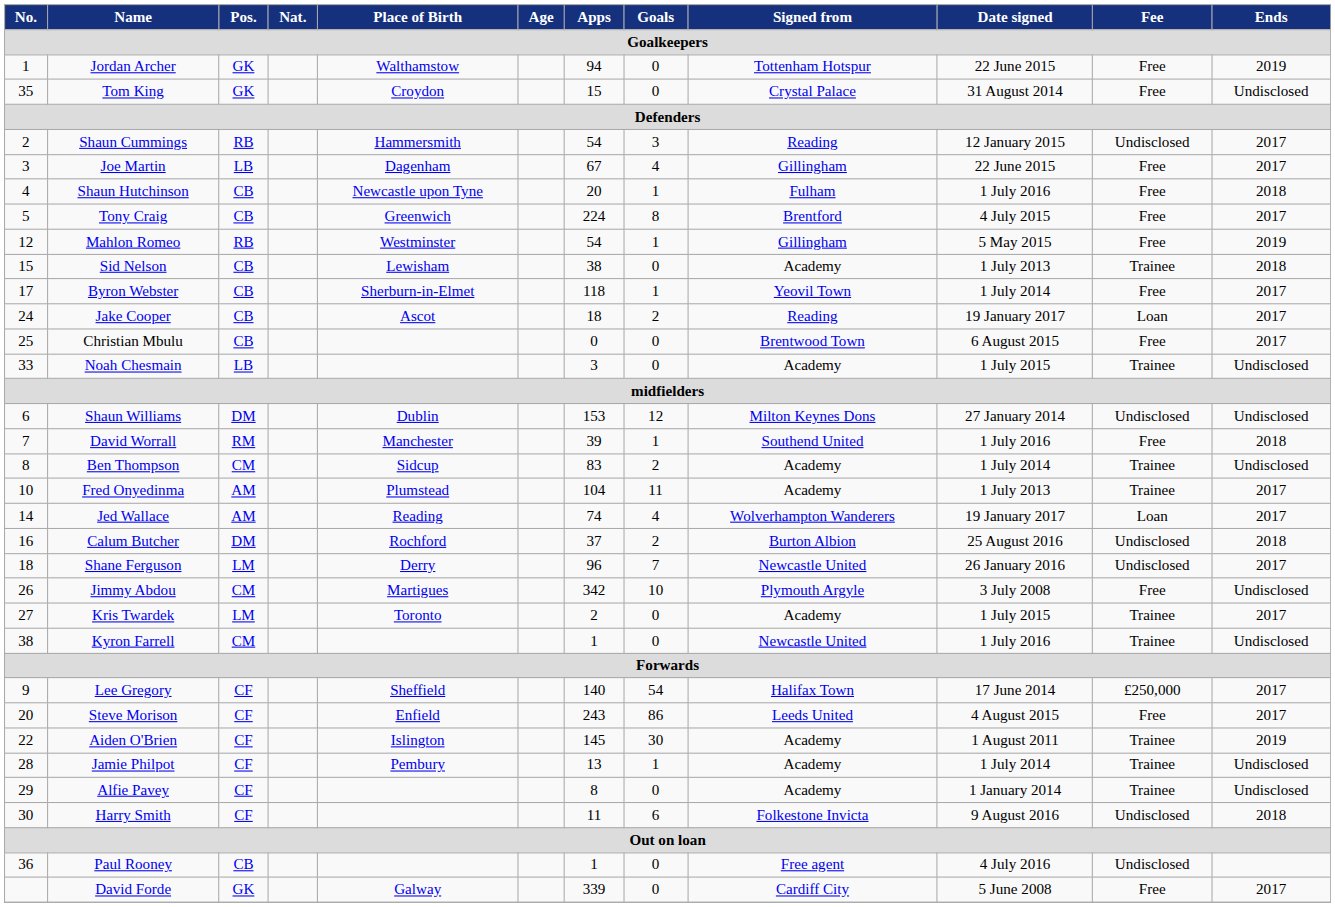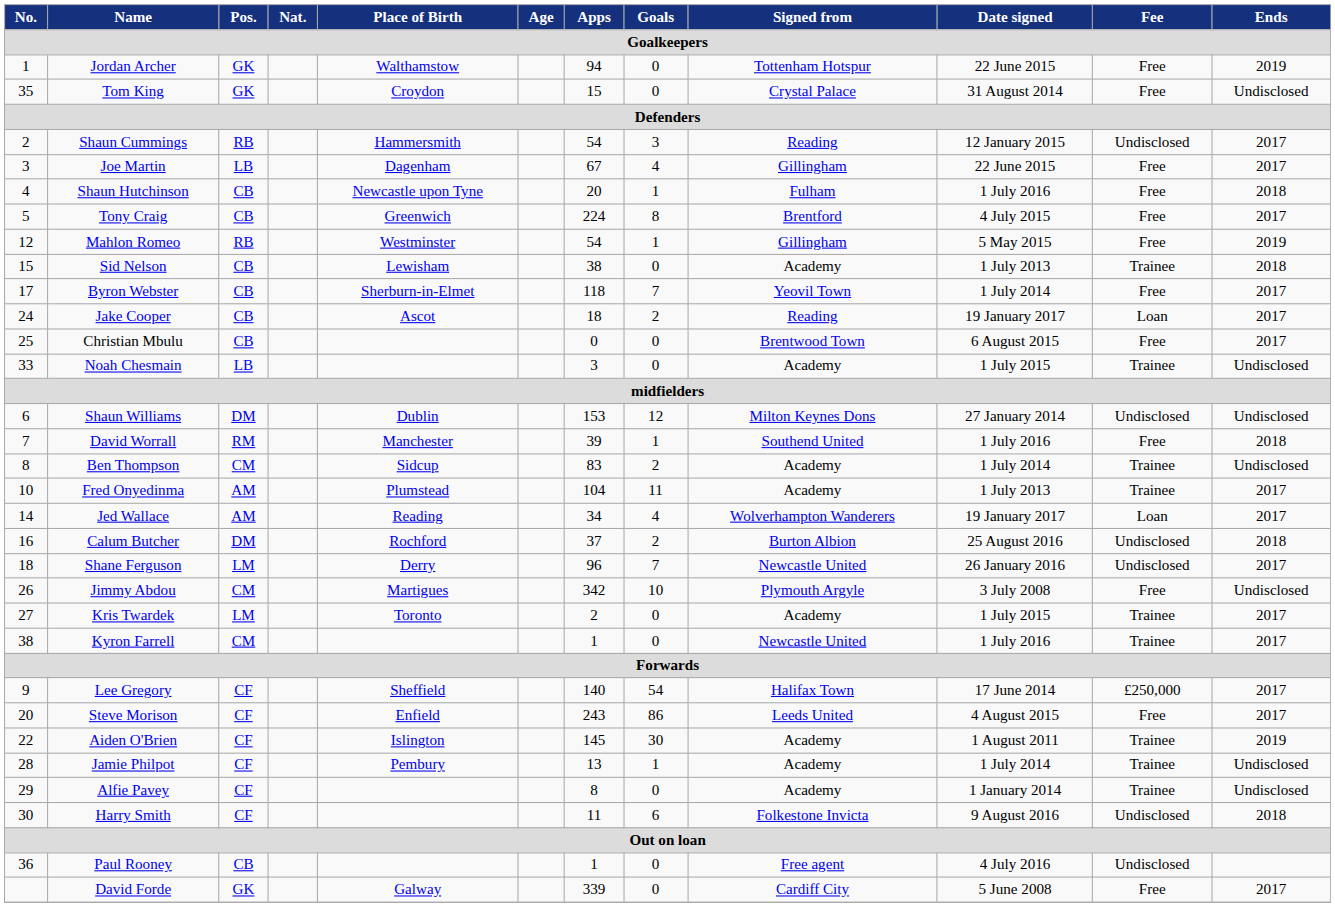 <table class="wikitable" style="text-align:center; font-size:90%; width:100%;">
 <tr>
 <th style="background:#15317E; color:white; text-align:center;">No.</th>
 <th style="background:#15317E; color:white; text-align:center;">Name</th>
 <th style="background:#15317E; color:white; text-align:center;">Pos.</th>
 <th style="background:#15317E; color:white; text-align:center;">Nat.</th>
 <th style="background:#15317E; color:white; text-align:center;">Place of Birth</th>
 <th style="background:#15317E; color:white; text-align:center;">Age</th>
 <th style="background:#15317E; color:white; text-align:center;">Apps</th>
 <th style="background:#15317E; color:white; text-align:center;">Goals</th>
 <th style="background:#15317E; color:white; text-align:center;">Signed from</th>
 <th style="background:#15317E; color:white; text-align:center;">Date signed</th>
 <th style="background:#15317E; color:white; text-align:center;">Fee</th>
 <th style="background:#15317E; color:white; text-align:center;">Ends</th>
 </tr>
 <tr>
 <th colspan="14" style="background:#dcdcdc; text-align:center;">Goalkeepers</th>
 </tr>
 <tr>
 <td>1</td>
 <td><a href='#'>Jordan Archer</a></td>
 <td><a href='#'>GK</a></td>
 <td></td>
 <td><a href='#'>Walthamstow</a></td>
 <td></td>
 <td>94</td>
 <td>0</td>
 <td><a href='#'>Tottenham Hotspur</a></td>
 <td>22 June 2015</td>
 <td>Free</td>
 <td>2019</td>
 </tr>
 <tr>
 <td>35</td>
 <td><a href='#'>Tom King</a></td>
 <td><a href='#'>GK</a></td>
 <td></td>
 <td><a href='#'>Croydon</a></td>
 <td></td>
 <td>15</td>
 <td>0</td>
 <td><a href='#'>Crystal Palace</a></td>
 <td>31 August 2014</td>
 <td>Free</td>
 <td>Undisclosed</td>
 </tr>
 <tr>
 <th colspan="14" style="background:#dcdcdc; text-align:center;">Defenders</th>
 </tr>
 <tr>
 <td>2</td>
 <td><a href='#'>Shaun Cummings</a></td>
 <td><a href='#'>RB</a></td>
 <td></td>
 <td><a href='#'>Hammersmith</a></td>
 <td></td>
 <td>54</td>
 <td>3</td>
 <td><a href='#'>Reading</a></td>
 <td>12 January 2015</td>
 <td>Undisclosed</td>
 <td>2017</td>
 </tr>
 <tr>
 <td>3</td>
 <td><a href='#'>Joe Martin</a></td>
 <td><a href='#'>LB</a></td>
 <td></td>
 <td><a href='#'>Dagenham</a></td>
 <td></td>
 <td>67</td>
 <td>4</td>
 <td><a href='#'>Gillingham</a></td>
 <td>22 June 2015</td>
 <td>Free</td>
 <td>2017</td>
 </tr>
 <tr>
 <td>4</td>
 <td><a href='#'>Shaun Hutchinson</a></td>
 <td><a href='#'>CB</a></td>
 <td></td>
 <td><a href='#'>Newcastle upon Tyne</a></td>
 <td></td>
 <td>20</td>
 <td>1</td>
 <td><a href='#'>Fulham</a></td>
 <td>1 July 2016</td>
 <td>Free</td>
 <td>2018</td>
 </tr>
 <tr>
 <td>5</td>
 <td><a href='#'>Tony Craig</a></td>
 <td><a href='#'>CB</a></td>
 <td></td>
 <td><a href='#'>Greenwich</a></td>
 <td></td>
 <td>224</td>
 <td>8</td>
 <td><a href='#'>Brentford</a></td>
 <td>4 July 2015</td>
 <td>Free</td>
 <td>2017</td>
 </tr>
 <tr>
 <td>12</td>
 <td><a href='#'>Mahlon Romeo</a></td>
 <td><a href='#'>RB</a></td>
 <td></td>
 <td><a href='#'>Westminster</a></td>
 <td></td>
 <td>54</td>
 <td>1</td>
 <td><a href='#'>Gillingham</a></td>
 <td>5 May 2015</td>
 <td>Free</td>
 <td>2019</td>
 </tr>
 <tr>
 <td>15</td>
 <td><a href='#'>Sid Nelson</a></td>
 <td><a href='#'>CB</a></td>
 <td></td>
 <td><a href='#'>Lewisham</a></td>
 <td></td>
 <td>38</td>
 <td>0</td>
 <td>Academy</td>
 <td>1 July 2013</td>
 <td>Trainee</td>
 <td>2018</td>
 </tr>
 <tr>
 <td>17</td>
 <td><a href='#'>Byron Webster</a></td>
 <td><a href='#'>CB</a></td>
 <td></td>
 <td><a href='#'>Sherburn-in-Elmet</a></td>
 <td></td>
 <td>118</td>
-<td>1</td>
+<td>7</td>
 <td><a href='#'>Yeovil Town</a></td>
 <td>1 July 2014</td>
 <td>Free</td>
 <td>2017</td>
 </tr>
 <tr>
 <td>24</td>
 <td><a href='#'>Jake Cooper</a></td>
 <td><a href='#'>CB</a></td>
 <td></td>
 <td><a href='#'>Ascot</a></td>
 <td></td>
 <td>18</td>
 <td>2</td>
 <td><a href='#'>Reading</a></td>
 <td>19 January 2017</td>
 <td>Loan</td>
 <td>2017</td>
 </tr>
 <tr>
 <td>25</td>
 <td>Christian Mbulu</td>
 <td><a href='#'>CB</a></td>
 <td></td>
 <td></td>
 <td></td>
 <td>0</td>
 <td>0</td>
 <td><a href='#'>Brentwood Town</a></td>
 <td>6 August 2015</td>
 <td>Free</td>
 <td>2017</td>
 </tr>
 <tr>
 <td>33</td>
 <td><a href='#'>Noah Chesmain</a></td>
 <td><a href='#'>LB</a></td>
 <td></td>
 <td></td>
 <td></td>
 <td>3</td>
 <td>0</td>
 <td>Academy</td>
 <td>1 July 2015</td>
 <td>Trainee</td>
 <td>Undisclosed</td>
 </tr>
 <tr>
 <th colspan="14" style="background:#dcdcdc; text-align:center;">midfielders</th>
 </tr>
 <tr>
 <td>6</td>
 <td><a href='#'>Shaun Williams</a></td>
 <td><a href='#'>DM</a></td>
 <td></td>
 <td><a href='#'>Dublin</a></td>
 <td></td>
 <td>153</td>
 <td>12</td>
 <td><a href='#'>Milton Keynes Dons</a></td>
 <td>27 January 2014</td>
 <td>Undisclosed</td>
 <td>Undisclosed</td>
 </tr>
 <tr>
 <td>7</td>
 <td><a href='#'>David Worrall</a></td>
 <td><a href='#'>RM</a></td>
 <td></td>
 <td><a href='#'>Manchester</a></td>
 <td></td>
 <td>39</td>
 <td>1</td>
 <td><a href='#'>Southend United</a></td>
 <td>1 July 2016</td>
 <td>Free</td>
 <td>2018</td>
 </tr>
 <tr>
 <td>8</td>
 <td><a href='#'>Ben Thompson</a></td>
 <td><a href='#'>CM</a></td>
 <td></td>
 <td><a href='#'>Sidcup</a></td>
 <td></td>
 <td>83</td>
 <td>2</td>
 <td>Academy</td>
 <td>1 July 2014</td>
 <td>Trainee</td>
 <td>Undisclosed</td>
 </tr>
 <tr>
 <td>10</td>
 <td><a href='#'>Fred Onyedinma</a></td>
 <td><a href='#'>AM</a></td>
 <td></td>
 <td><a href='#'>Plumstead</a></td>
 <td></td>
 <td>104</td>
 <td>11</td>
 <td>Academy</td>
 <td>1 July 2013</td>
 <td>Trainee</td>
 <td>2017</td>
 </tr>
 <tr>
 <td>14</td>
 <td><a href='#'>Jed Wallace</a></td>
 <td><a href='#'>AM</a></td>
 <td></td>
 <td><a href='#'>Reading</a></td>
 <td></td>
-<td>74</td>
+<td>34</td>
 <td>4</td>
 <td><a href='#'>Wolverhampton Wanderers</a></td>
 <td>19 January 2017</td>
 <td>Loan</td>
 <td>2017</td>
 </tr>
 <tr>
 <td>16</td>
 <td><a href='#'>Calum Butcher</a></td>
 <td><a href='#'>DM</a></td>
 <td></td>
 <td><a href='#'>Rochford</a></td>
 <td></td>
 <td>37</td>
 <td>2</td>
 <td><a href='#'>Burton Albion</a></td>
 <td>25 August 2016</td>
 <td>Undisclosed</td>
 <td>2018</td>
 </tr>
 <tr>
 <td>18</td>
 <td><a href='#'>Shane Ferguson</a></td>
 <td><a href='#'>LM</a></td>
 <td></td>
 <td><a href='#'>Derry</a></td>
 <td></td>
 <td>96</td>
 <td>7</td>
 <td><a href='#'>Newcastle United</a></td>
 <td>26 January 2016</td>
 <td>Undisclosed</td>
 <td>2017</td>
 </tr>
 <tr>
 <td>26</td>
 <td><a href='#'>Jimmy Abdou</a></td>
 <td><a href='#'>CM</a></td>
 <td></td>
 <td><a href='#'>Martigues</a></td>
 <td></td>
 <td>342</td>
 <td>10</td>
 <td><a href='#'>Plymouth Argyle</a></td>
 <td>3 July 2008</td>
 <td>Free</td>
 <td>Undisclosed</td>
 </tr>
 <tr>
 <td>27</td>
 <td><a href='#'>Kris Twardek</a></td>
 <td><a href='#'>LM</a></td>
 <td></td>
 <td><a href='#'>Toronto</a></td>
 <td></td>
 <td>2</td>
 <td>0</td>
 <td>Academy</td>
 <td>1 July 2015</td>
 <td>Trainee</td>
 <td>2017</td>
 </tr>
 <tr>
 <td>38</td>
 <td><a href='#'>Kyron Farrell</a></td>
 <td><a href='#'>CM</a></td>
 <td></td>
 <td></td>
 <td></td>
 <td>1</td>
 <td>0</td>
 <td><a href='#'>Newcastle United</a></td>
 <td>1 July 2016</td>
 <td>Trainee</td>
-<td>Undisclosed</td>
+<td>2017</td>
 </tr>
 <tr>
 <th colspan="14" style="background:#dcdcdc; text-align:center;">Forwards</th>
 </tr>
 <tr>
 <td>9</td>
 <td><a href='#'>Lee Gregory</a></td>
 <td><a href='#'>CF</a></td>
 <td></td>
 <td><a href='#'>Sheffield</a></td>
 <td></td>
 <td>140</td>
 <td>54</td>
 <td><a href='#'>Halifax Town</a></td>
 <td>17 June 2014</td>
 <td>£250,000</td>
 <td>2017</td>
 </tr>
 <tr>
 <td>20</td>
 <td><a href='#'>Steve Morison</a></td>
 <td><a href='#'>CF</a></td>
 <td></td>
 <td><a href='#'>Enfield</a></td>
 <td></td>
 <td>243</td>
 <td>86</td>
 <td><a href='#'>Leeds United</a></td>
 <td>4 August 2015</td>
 <td>Free</td>
 <td>2017</td>
 </tr>
 <tr>
 <td>22</td>
 <td><a href='#'>Aiden O'Brien</a></td>
 <td><a href='#'>CF</a></td>
 <td></td>
 <td><a href='#'>Islington</a></td>
 <td></td>
 <td>145</td>
 <td>30</td>
 <td>Academy</td>
 <td>1 August 2011</td>
 <td>Trainee</td>
 <td>2019</td>
 </tr>
 <tr>
 <td>28</td>
 <td><a href='#'>Jamie Philpot</a></td>
 <td><a href='#'>CF</a></td>
 <td></td>
 <td><a href='#'>Pembury</a></td>
 <td></td>
 <td>13</td>
 <td>1</td>
 <td>Academy</td>
 <td>1 July 2014</td>
 <td>Trainee</td>
 <td>Undisclosed</td>
 </tr>
 <tr>
 <td>29</td>
 <td><a href='#'>Alfie Pavey</a></td>
 <td><a href='#'>CF</a></td>
 <td></td>
 <td></td>
 <td></td>
 <td>8</td>
 <td>0</td>
 <td>Academy</td>
 <td>1 January 2014</td>
 <td>Trainee</td>
 <td>Undisclosed</td>
 </tr>
 <tr>
 <td>30</td>
 <td><a href='#'>Harry Smith</a></td>
 <td><a href='#'>CF</a></td>
 <td></td>
 <td></td>
 <td></td>
 <td>11</td>
 <td>6</td>
 <td><a href='#'>Folkestone Invicta</a></td>
 <td>9 August 2016</td>
 <td>Undisclosed</td>
 <td>2018</td>
 </tr>
 <tr>
 <th colspan="14" style="background:#dcdcdc; text-align:center;">Out on loan</th>
 </tr>
 <tr>
 <td>36</td>
 <td><a href='#'>Paul Rooney</a></td>
 <td><a href='#'>CB</a></td>
 <td></td>
 <td></td>
 <td></td>
 <td>1</td>
 <td>0</td>
 <td><a href='#'>Free agent</a></td>
 <td>4 July 2016</td>
 <td>Undisclosed</td>
 </tr>
 <tr>
 <td></td>
 <td><a href='#'>David Forde</a></td>
 <td><a href='#'>GK</a></td>
 <td></td>
 <td><a href='#'>Galway</a></td>
 <td></td>
 <td>339</td>
 <td>0</td>
 <td><a href='#'>Cardiff City</a></td>
 <td>5 June 2008</td>
 <td>Free</td>
 <td>2017</td>
 </tr>
 <tr>
 </tr>
 </table>
